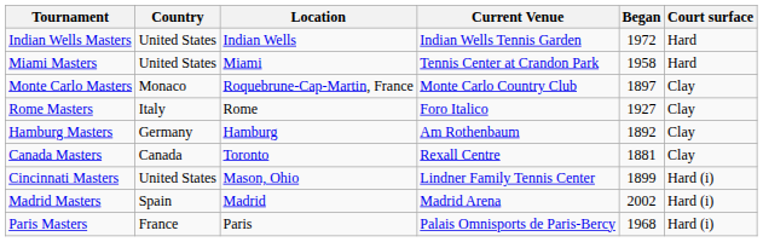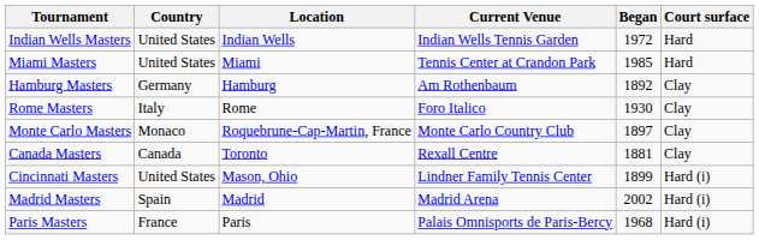 <table class="wikitable">
 <tr>
 <th scope="col">Tournament</th>
 <th scope="col">Country</th>
 <th scope="col">Location</th>
 <th scope="col">Current Venue</th>
 <th scope="col">Began</th>
 <th scope="col">Court surface</th>
 </tr>
 <tr>
 <td><a href='#'>Indian Wells Masters</a></td>
 <td>United States</td>
 <td><a href='#'>Indian Wells</a></td>
 <td><a href='#'>Indian Wells Tennis Garden</a></td>
 <td align=center>1972</td>
 <td>Hard</td>
 </tr>
 <tr>
 <td><a href='#'>Miami Masters</a></td>
 <td>United States</td>
 <td><a href='#'>Miami</a></td>
 <td><a href='#'>Tennis Center at Crandon Park</a></td>
-<td align=center>1958</td>
+<td align=center>1985</td>
 <td>Hard</td>
+</tr>
+<tr>
+<td><a href='#'>Hamburg Masters</a></td>
+<td>Germany</td>
+<td><a href='#'>Hamburg</a></td>
+<td><a href='#'>Am Rothenbaum</a></td>
+<td align=center>1892</td>
+<td>Clay</td>
+</tr>
+<tr>
+<td><a href='#'>Rome Masters</a></td>
+<td>Italy</td>
+<td>Rome</td>
+<td><a href='#'>Foro Italico</a></td>
+<td align=center>1930</td>
+<td>Clay</td>
 </tr>
 <tr>
 <td><a href='#'>Monte Carlo Masters</a></td>
 <td>Monaco</td>
 <td><a href='#'>Roquebrune-Cap-Martin</a>, France</td>
 <td><a href='#'>Monte Carlo Country Club</a></td>
 <td align=center>1897</td>
-<td>Clay</td>
-</tr>
-<tr>
-<td><a href='#'>Rome Masters</a></td>
-<td>Italy</td>
-<td>Rome</td>
-<td><a href='#'>Foro Italico</a></td>
-<td align=center>1927</td>
-<td>Clay</td>
-</tr>
-<tr>
-<td><a href='#'>Hamburg Masters</a></td>
-<td>Germany</td>
-<td><a href='#'>Hamburg</a></td>
-<td><a href='#'>Am Rothenbaum</a></td>
-<td align=center>1892</td>
 <td>Clay</td>
 </tr>
 <tr>
 <td><a href='#'>Canada Masters</a></td>
 <td>Canada</td>
 <td><a href='#'>Toronto</a></td>
 <td><a href='#'>Rexall Centre</a></td>
 <td align=center>1881</td>
 <td>Clay</td>
 </tr>
 <tr>
 <td><a href='#'>Cincinnati Masters</a></td>
 <td>United States</td>
 <td><a href='#'>Mason, Ohio</a></td>
 <td><a href='#'>Lindner Family Tennis Center</a></td>
 <td align=center>1899</td>
 <td>Hard (i)</td>
 </tr>
 <tr>
 <td><a href='#'>Madrid Masters</a></td>
 <td>Spain</td>
 <td><a href='#'>Madrid</a></td>
 <td><a href='#'>Madrid Arena</a></td>
 <td align=center>2002</td>
 <td>Hard (i)</td>
 </tr>
 <tr>
 <td><a href='#'>Paris Masters</a></td>
 <td>France</td>
 <td>Paris</td>
 <td><a href='#'>Palais Omnisports de Paris-Bercy</a></td>
 <td align=center>1968</td>
 <td>Hard (i)</td>
 </tr>
 </table>
